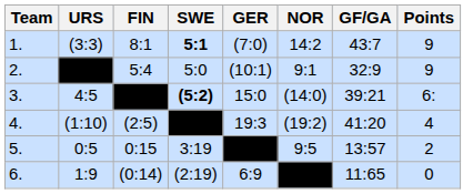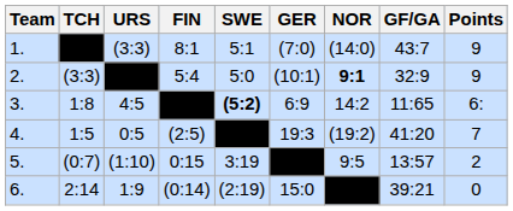 <table class="wikitable" bgcolor="#EFEFFF" width="50%">
 <tr bgcolor="#BCD2EE">
 <th>Team</th>
+<th>TCH</th>
 <th>URS</th>
 <th>FIN</th>
 <th>SWE</th>
 <th>GER</th>
 <th>NOR</th>
 <th>GF/GA</th>
 <th>Points</th>
 </tr>
 <tr bgcolor="#CAE1FF" align="center">
 <td align="left">1. </td>
+<td style="background:#000000;"></td>
 <td>(3:3)</td>
 <td>8:1</td>
-<td><strong>5:1</strong></td>
+<td>5:1</td>
 <td>(7:0)</td>
-<td>14:2</td>
+<td>(14:0)</td>
 <td>43:7</td>
 <td>9</td>
 </tr>
 <tr bgcolor="#CAE1FF" align="center">
 <td align="left">2. </td>
+<td>(3:3)</td>
 <td style="background:#000000;"></td>
 <td>5:4</td>
 <td>5:0</td>
 <td>(10:1)</td>
-<td>9:1</td>
+<td><strong>9:1</strong></td>
 <td>32:9</td>
 <td>9</td>
 </tr>
 <tr bgcolor="#CAE1FF" align="center">
 <td align="left">3. </td>
+<td>1:8</td>
 <td>4:5</td>
 <td style="background:#000000;"></td>
 <td><strong>(5:2)</strong></td>
-<td>15:0</td>
-<td>(14:0)</td>
-<td>39:21</td>
+<td>6:9</td>
+<td>14:2</td>
+<td>11:65</td>
 <td>6:</td>
 </tr>
 <tr bgcolor="#CAE1FF" align="center">
 <td align="left">4. </td>
-<td>(1:10)</td>
+<td>1:5</td>
+<td>0:5</td>
 <td>(2:5)</td>
 <td style="background:#000000;"></td>
 <td>19:3</td>
 <td>(19:2)</td>
 <td>41:20</td>
-<td>4</td>
+<td>7</td>
 </tr>
 <tr bgcolor="#CAE1FF" align="center">
 <td align="left">5. </td>
-<td>0:5</td>
+<td>(0:7)</td>
+<td>(1:10)</td>
 <td>0:15</td>
 <td>3:19</td>
 <td style="background:#000000;"></td>
 <td>9:5</td>
 <td>13:57</td>
 <td>2</td>
 </tr>
 <tr bgcolor="#CAE1FF" align="center">
 <td align="left">6. </td>
+<td>2:14</td>
 <td>1:9</td>
 <td>(0:14)</td>
 <td>(2:19)</td>
-<td>6:9</td>
+<td>15:0</td>
 <td style="background:#000000;"></td>
-<td>11:65</td>
+<td>39:21</td>
 <td>0</td>
 </tr>
 </table>
